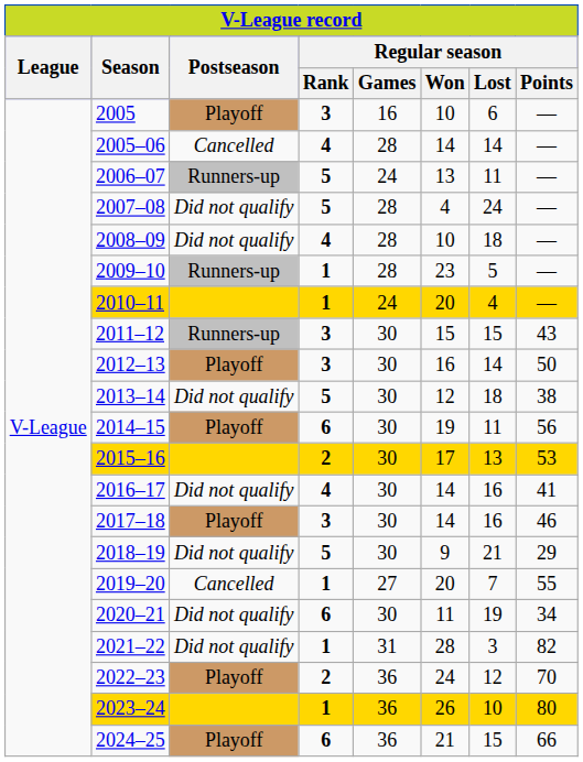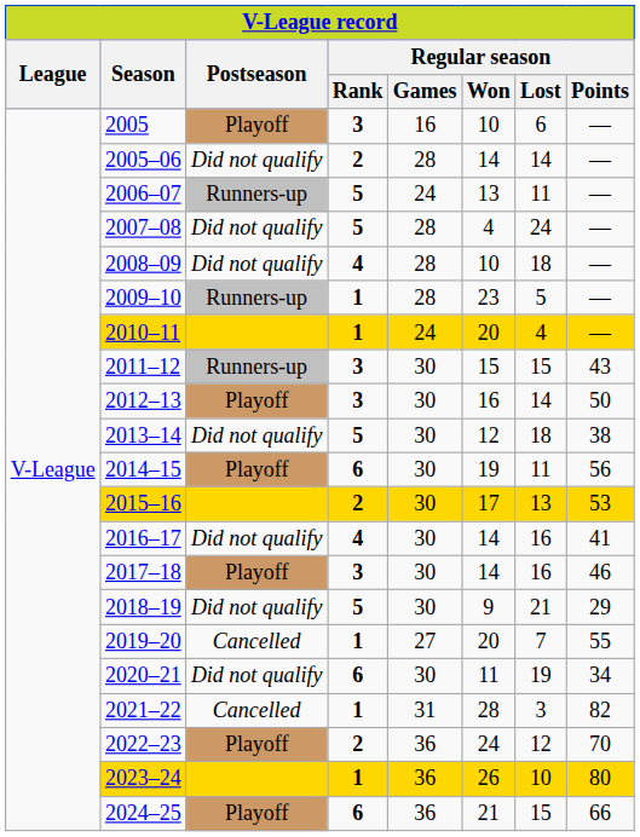 <table class="wikitable">
 <tr>
 <th colspan="8" style="background:#C8DA26; border:1px solid #0046AF"><a href='#'><span>V-League record</span></a></th>
 </tr>
 <tr>
 </tr>
 <tr bgcolor=#7070ff>
 <th rowspan="2">League</th>
 <th rowspan="2">Season</th>
 <th rowspan="2">Postseason</th>
 <th colspan="5">Regular season</th>
 </tr>
 <tr>
 <th>Rank</th>
 <th>Games</th>
 <th>Won</th>
 <th>Lost</th>
 <th>Points</th>
 </tr>
 <tr>
 <td rowspan="21"><a href='#'>V-League</a></td>
 <td><a href='#'>2005</a></td>
 <td align=center bgcolor="#cc9966">Playoff</td>
 <td align=center><strong>3</strong></td>
 <td align=center>16</td>
 <td align=center>10</td>
 <td align=center>6</td>
 <td align=center>—</td>
 </tr>
 <tr>
 <td><a href='#'>2005–06</a></td>
-<td align=center><em>Cancelled</em></td>
-<td align=center><strong>4</strong></td>
+<td align=center><em>Did not qualify</em></td>
+<td align=center><strong>2</strong></td>
 <td align=center>28</td>
 <td align=center>14</td>
 <td align=center>14</td>
 <td align=center>—</td>
 </tr>
 <tr>
 <td><a href='#'>2006–07</a></td>
 <td align=center  bgcolor="silver">Runners-up</td>
 <td align=center><strong>5</strong></td>
 <td align=center>24</td>
 <td align=center>13</td>
 <td align=center>11</td>
 <td align=center>—</td>
 </tr>
 <tr>
 <td><a href='#'>2007–08</a></td>
 <td align=center><em>Did not qualify</em></td>
 <td align=center><strong>5</strong></td>
 <td align=center>28</td>
 <td align=center>4</td>
 <td align=center>24</td>
 <td align=center>—</td>
 </tr>
 <tr>
 <td><a href='#'>2008–09</a></td>
 <td align=center><em>Did not qualify</em></td>
 <td align=center><strong>4</strong></td>
 <td align=center>28</td>
 <td align=center>10</td>
 <td align=center>18</td>
 <td align=center>—</td>
 </tr>
 <tr>
 <td><a href='#'>2009–10</a></td>
 <td align=center  bgcolor="silver">Runners-up</td>
 <td align=center><strong>1</strong></td>
 <td align=center>28</td>
 <td align=center>23</td>
 <td align=center>5</td>
 <td align=center>—</td>
 </tr>
 <tr style="background:gold;">
 <td><a href='#'>2010–11</a></td>
 <td align=center></td>
 <td align=center><strong>1</strong></td>
 <td align=center>24</td>
 <td align=center>20</td>
 <td align=center>4</td>
 <td align=center>—</td>
 </tr>
 <tr>
 <td><a href='#'>2011–12</a></td>
 <td align=center  bgcolor="silver">Runners-up</td>
 <td align=center><strong>3</strong></td>
 <td align=center>30</td>
 <td align=center>15</td>
 <td align=center>15</td>
 <td align=center>43</td>
 </tr>
 <tr>
 <td><a href='#'>2012–13</a></td>
 <td align=center bgcolor="#cc9966">Playoff</td>
 <td align=center><strong>3</strong></td>
 <td align=center>30</td>
 <td align=center>16</td>
 <td align=center>14</td>
 <td align=center>50</td>
 </tr>
 <tr>
 <td><a href='#'>2013–14</a></td>
 <td align=center><em>Did not qualify</em></td>
 <td align=center><strong>5</strong></td>
 <td align=center>30</td>
 <td align=center>12</td>
 <td align=center>18</td>
 <td align=center>38</td>
 </tr>
 <tr>
 <td><a href='#'>2014–15</a></td>
 <td align=center bgcolor="#cc9966">Playoff</td>
 <td align=center><strong>6</strong></td>
 <td align=center>30</td>
 <td align=center>19</td>
 <td align=center>11</td>
 <td align=center>56</td>
 </tr>
 <tr style="background:gold;">
 <td><a href='#'>2015–16</a></td>
 <td align=center></td>
 <td align=center><strong>2</strong></td>
 <td align=center>30</td>
 <td align=center>17</td>
 <td align=center>13</td>
 <td align=center>53</td>
 </tr>
 <tr>
 <td><a href='#'>2016–17</a></td>
 <td align=center><em>Did not qualify</em></td>
 <td align=center><strong>4</strong></td>
 <td align=center>30</td>
 <td align=center>14</td>
 <td align=center>16</td>
 <td align=center>41</td>
 </tr>
 <tr>
 <td><a href='#'>2017–18</a></td>
 <td align=center bgcolor="#cc9966">Playoff</td>
 <td align=center><strong>3</strong></td>
 <td align=center>30</td>
 <td align=center>14</td>
 <td align=center>16</td>
 <td align=center>46</td>
 </tr>
 <tr>
 <td><a href='#'>2018–19</a></td>
 <td align=center><em>Did not qualify</em></td>
 <td align=center><strong>5</strong></td>
 <td align=center>30</td>
 <td align=center>9</td>
 <td align=center>21</td>
 <td align=center>29</td>
 </tr>
 <tr>
 <td><a href='#'>2019–20</a></td>
 <td align=center><em>Cancelled</em></td>
 <td align=center><strong>1</strong></td>
 <td align=center>27</td>
 <td align=center>20</td>
 <td align=center>7</td>
 <td align=center>55</td>
 </tr>
 <tr>
 <td><a href='#'>2020–21</a></td>
 <td align=center><em>Did not qualify</em></td>
 <td align=center><strong>6</strong></td>
 <td align=center>30</td>
 <td align=center>11</td>
 <td align=center>19</td>
 <td align=center>34</td>
 </tr>
 <tr>
 <td><a href='#'>2021–22</a></td>
-<td align=center><em>Did not qualify</em></td>
+<td align=center><em>Cancelled</em></td>
 <td align=center><strong>1</strong></td>
 <td align=center>31</td>
 <td align=center>28</td>
 <td align=center>3</td>
 <td align=center>82</td>
 </tr>
 <tr>
 <td><a href='#'>2022–23</a></td>
 <td align=center bgcolor="#cc9966">Playoff</td>
 <td align=center><strong>2</strong></td>
 <td align=center>36</td>
 <td align=center>24</td>
 <td align=center>12</td>
 <td align=center>70</td>
 </tr>
 <tr style="background:gold;">
 <td><a href='#'>2023–24</a></td>
 <td align=center></td>
 <td align=center><strong>1</strong></td>
 <td align=center>36</td>
 <td align=center>26</td>
 <td align=center>10</td>
 <td align=center>80</td>
 </tr>
 <tr>
 <td><a href='#'>2024–25</a></td>
 <td align=center bgcolor="#cc9966">Playoff</td>
 <td align=center><strong>6</strong></td>
 <td align=center>36</td>
 <td align=center>21</td>
 <td align=center>15</td>
 <td align=center>66</td>
 </tr>
 </table>
